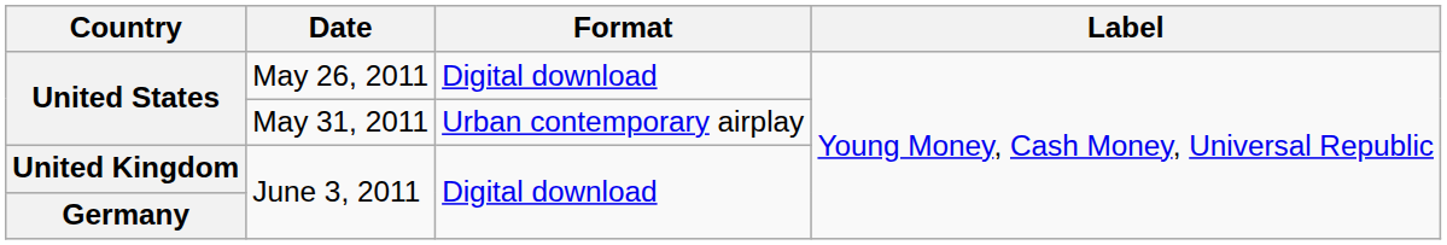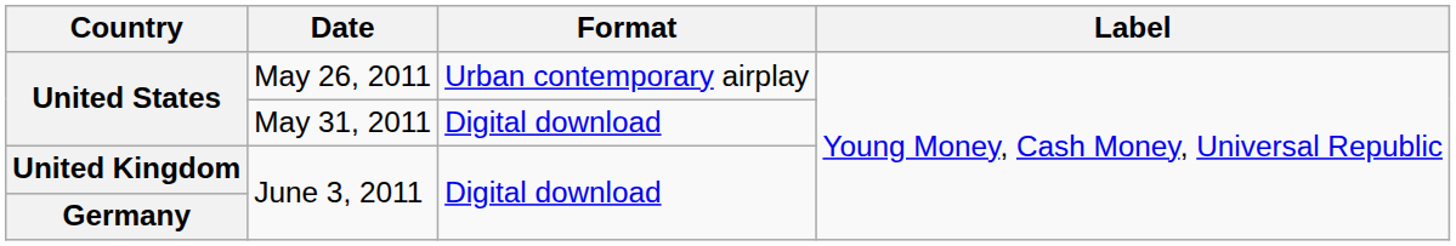 <table class="wikitable plainrowheaders">
 <tr>
 <th scope="col">Country</th>
 <th scope="col">Date</th>
 <th scope="col">Format</th>
 <th scope="col">Label</th>
 </tr>
 <tr>
 <th scope="row" rowspan="2">United States</th>
 <td>May 26, 2011</td>
-<td><a href='#'>Digital download</a></td>
+<td><a href='#'>Urban contemporary</a> airplay</td>
 <td rowspan="4"><a href='#'>Young Money</a>, <a href='#'>Cash Money</a>, <a href='#'>Universal Republic</a></td>
 </tr>
 <tr>
 <td>May 31, 2011</td>
-<td><a href='#'>Urban contemporary</a> airplay</td>
+<td><a href='#'>Digital download</a></td>
 </tr>
 <tr>
 <th scope="row">United Kingdom</th>
 <td rowspan="2">June 3, 2011</td>
 <td rowspan="2"><a href='#'>Digital download</a></td>
 </tr>
 <tr>
 <th scope="row">Germany</th>
 </tr>
 </table>
